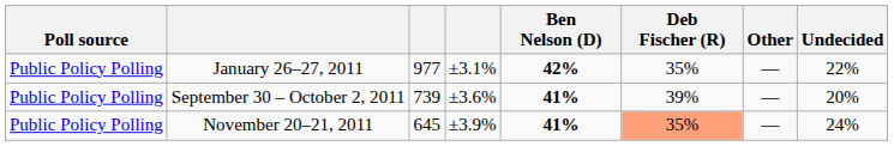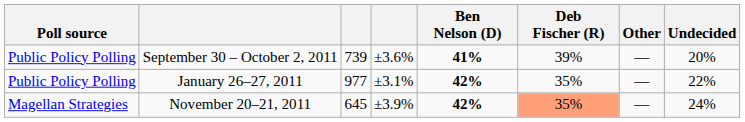 <table class="wikitable" style="text-align:center">
 <tr valign=bottom>
 <th>Poll source</th>
 <th></th>
 <th></th>
 <th></th>
 <th style="width:100px;">Ben<br>Nelson (D)</th>
 <th style="width:100px;">Deb<br>Fischer (R)</th>
 <th>Other</th>
 <th>Undecided</th>
 </tr>
 <tr>
 <td align=left><a href='#'>Public Policy Polling</a></td>
-<td>January 26–27, 2011</td>
-<td>977</td>
-<td>±3.1%</td>
-<td><strong>42%</strong></td>
-<td>35%</td>
-<td>––</td>
-<td>22%</td>
-</tr>
-<tr>
-<td align=left><a href='#'>Public Policy Polling</a></td>
 <td>September 30 – October 2, 2011</td>
 <td>739</td>
 <td>±3.6%</td>
 <td><strong>41%</strong></td>
 <td>39%</td>
 <td>––</td>
 <td>20%</td>
 </tr>
 <tr>
 <td align=left><a href='#'>Public Policy Polling</a></td>
+<td>January 26–27, 2011</td>
+<td>977</td>
+<td>±3.1%</td>
+<td><strong>42%</strong></td>
+<td>35%</td>
+<td>––</td>
+<td>22%</td>
+</tr>
+<tr>
+<td align=left><a href='#'>Magellan Strategies</a></td>
 <td>November 20–21, 2011</td>
 <td>645</td>
 <td>±3.9%</td>
-<td><strong>41%</strong></td>
+<td><strong>42%</strong></td>
 <td style="background: lightsalmon;">35%</td>
 <td>––</td>
 <td>24%</td>
 </tr>
 </table>
